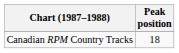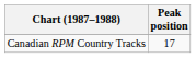 <table class="wikitable sortable">
 <tr>
 <th align="left">Chart (1987–1988)</th>
 <th align="center">Peak<br>position</th>
 </tr>
 <tr>
 </tr>
 <tr>
 <td align="left">Canadian <em>RPM</em> Country Tracks</td>
-<td align="center">18</td>
+<td align="center">17</td>
 </tr>
 </table>
